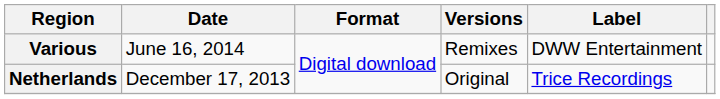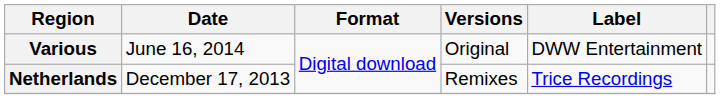 <table class="wikitable plainrowheaders">
 <tr>
 <th scope="col">Region</th>
 <th scope="col">Date</th>
 <th scope="col">Format</th>
 <th scope="col">Versions</th>
 <th scope="col">Label</th>
 <th scope="col"></th>
 </tr>
 <tr>
 <th scope="row">Various</th>
 <td>June 16, 2014</td>
 <td rowspan="2"><a href='#'>Digital download</a></td>
-<td>Remixes</td>
+<td>Original</td>
 <td>DWW Entertainment</td>
 <td align="center"></td>
 </tr>
 <tr>
 <th scope="row">Netherlands</th>
 <td>December 17, 2013</td>
-<td>Original</td>
+<td>Remixes</td>
 <td><a href='#'>Trice Recordings</a></td>
 <td align="center"></td>
 </tr>
 <tr>
 </tr>
 </table>
